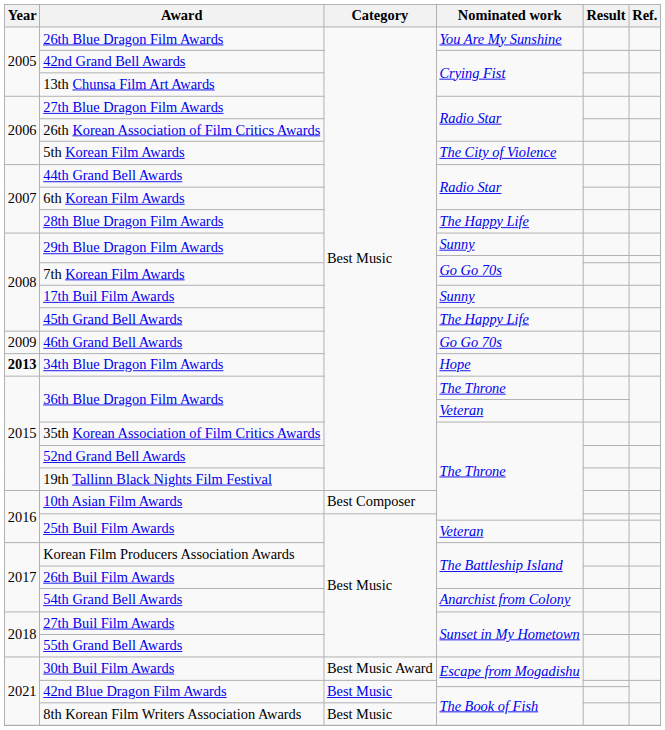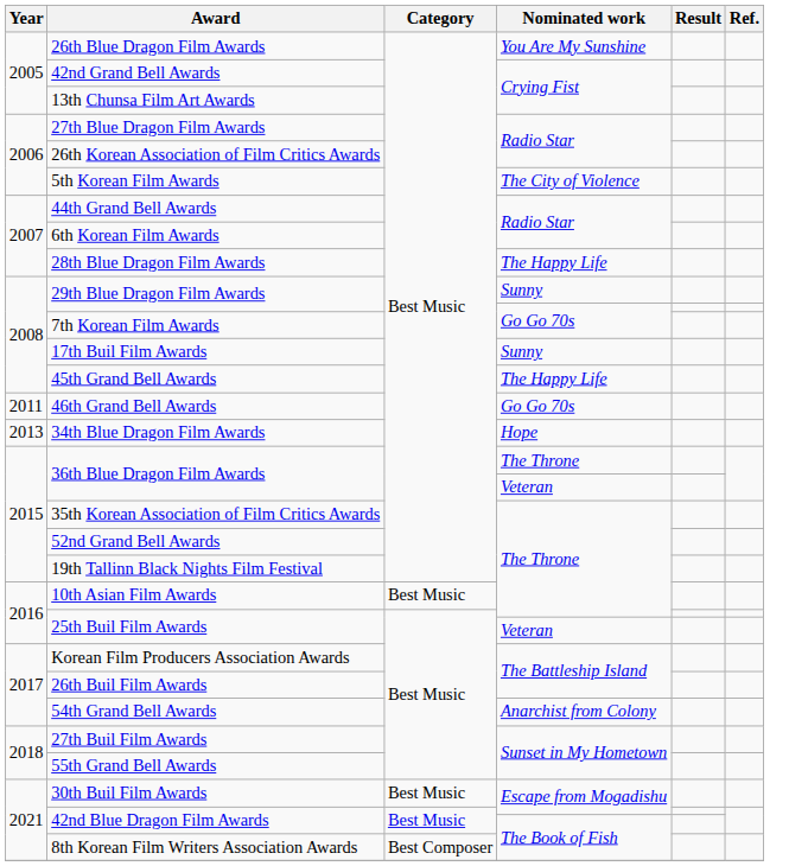 <table class="wikitable">
 <tr>
 <th>Year</th>
 <th>Award</th>
 <th>Category</th>
 <th>Nominated work</th>
 <th>Result</th>
 <th>Ref.</th>
 </tr>
 <tr>
 <td rowspan=3>2005</td>
 <td><a href='#'>26th Blue Dragon Film Awards</a></td>
 <td rowspan=21>Best Music</td>
 <td><em><a href='#'>You Are My Sunshine</a></em></td>
 <td></td>
 <td></td>
 </tr>
 <tr>
 <td><a href='#'>42nd Grand Bell Awards</a></td>
 <td rowspan=2><em><a href='#'>Crying Fist</a></em></td>
 <td></td>
 <td></td>
 </tr>
 <tr>
 <td>13th <a href='#'>Chunsa Film Art Awards</a></td>
 <td></td>
 <td></td>
 </tr>
 <tr>
 <td rowspan=3>2006</td>
 <td><a href='#'>27th Blue Dragon Film Awards</a></td>
 <td rowspan=2><em><a href='#'>Radio Star</a></em></td>
 <td></td>
 <td></td>
 </tr>
 <tr>
 <td>26th <a href='#'>Korean Association of Film Critics Awards</a></td>
 <td></td>
 <td></td>
 </tr>
 <tr>
 <td>5th <a href='#'>Korean Film Awards</a></td>
 <td><em><a href='#'>The City of Violence</a></em></td>
 <td></td>
 <td></td>
 </tr>
 <tr>
 <td rowspan=3>2007</td>
 <td><a href='#'>44th Grand Bell Awards</a></td>
 <td rowspan=2><em><a href='#'>Radio Star</a></em></td>
 <td></td>
 <td></td>
 </tr>
 <tr>
 <td>6th <a href='#'>Korean Film Awards</a></td>
 <td></td>
 <td></td>
 </tr>
 <tr>
 <td><a href='#'>28th Blue Dragon Film Awards</a></td>
 <td><em><a href='#'>The Happy Life</a></em></td>
 <td></td>
 <td></td>
 </tr>
 <tr>
 <td rowspan=5>2008</td>
 <td rowspan=2><a href='#'>29th Blue Dragon Film Awards</a></td>
 <td><em><a href='#'>Sunny</a></em></td>
 <td></td>
 <td></td>
 </tr>
 <tr>
 <td rowspan=2><em><a href='#'>Go Go 70s</a></em></td>
 <td></td>
 <td></td>
 </tr>
 <tr>
 <td>7th <a href='#'>Korean Film Awards</a></td>
 <td></td>
 <td></td>
 </tr>
 <tr>
 <td><a href='#'>17th Buil Film Awards</a></td>
 <td><em><a href='#'>Sunny</a></em></td>
 <td></td>
 <td></td>
 </tr>
 <tr>
 <td><a href='#'>45th Grand Bell Awards</a></td>
 <td><em><a href='#'>The Happy Life</a></em></td>
 <td></td>
 <td></td>
 </tr>
 <tr>
-<td>2009</td>
+<td>2011</td>
 <td><a href='#'>46th Grand Bell Awards</a></td>
 <td><em><a href='#'>Go Go 70s</a></em></td>
 <td></td>
 <td></td>
 </tr>
 <tr>
-<td><strong>2013</strong></td>
+<td>2013</td>
 <td><a href='#'>34th Blue Dragon Film Awards</a></td>
 <td><em><a href='#'>Hope</a></em></td>
 <td></td>
 <td></td>
 </tr>
 <tr>
 <td rowspan=5>2015</td>
 <td rowspan=2><a href='#'>36th Blue Dragon Film Awards</a></td>
 <td><em><a href='#'>The Throne</a></em></td>
 <td></td>
 <td rowspan=2></td>
 </tr>
 <tr>
 <td><em><a href='#'>Veteran</a></em></td>
 <td></td>
 </tr>
 <tr>
 <td>35th <a href='#'>Korean Association of Film Critics Awards</a></td>
 <td rowspan=5><em><a href='#'>The Throne</a></em></td>
 <td></td>
 <td></td>
 </tr>
 <tr>
 <td><a href='#'>52nd Grand Bell Awards</a></td>
 <td></td>
 <td></td>
 </tr>
 <tr>
 <td>19th <a href='#'>Tallinn Black Nights Film Festival</a></td>
 <td></td>
 <td></td>
 </tr>
 <tr>
 <td rowspan=3>2016</td>
 <td><a href='#'>10th Asian Film Awards</a></td>
-<td>Best Composer</td>
+<td>Best Music</td>
 <td></td>
 <td></td>
 </tr>
 <tr>
 <td rowspan=2><a href='#'>25th Buil Film Awards</a></td>
 <td rowspan=7>Best Music</td>
 <td></td>
 <td></td>
 </tr>
 <tr>
 <td><em><a href='#'>Veteran</a></em></td>
 <td></td>
 <td></td>
 </tr>
 <tr>
 <td rowspan=3>2017</td>
 <td>Korean Film Producers Association Awards</td>
 <td rowspan=2><em><a href='#'>The Battleship Island</a></em></td>
 <td></td>
 <td></td>
 </tr>
 <tr>
 <td><a href='#'>26th Buil Film Awards</a></td>
 <td></td>
 <td></td>
 </tr>
 <tr>
 <td><a href='#'>54th Grand Bell Awards</a></td>
 <td><em><a href='#'>Anarchist from Colony</a></em></td>
 <td></td>
 <td></td>
 </tr>
 <tr>
 <td rowspan=2>2018</td>
 <td><a href='#'>27th Buil Film Awards</a></td>
 <td rowspan=2><em><a href='#'>Sunset in My Hometown</a></em></td>
 <td></td>
 <td></td>
 </tr>
 <tr>
 <td><a href='#'>55th Grand Bell Awards</a></td>
 <td></td>
 <td></td>
 </tr>
 <tr>
 <td rowspan=4>2021</td>
 <td><a href='#'>30th Buil Film Awards</a></td>
-<td>Best Music Award</td>
+<td>Best Music</td>
 <td rowspan=2><em><a href='#'>Escape from Mogadishu</a></em></td>
 <td></td>
 <td></td>
 </tr>
 <tr>
 <td rowspan=2><a href='#'>42nd Blue Dragon Film Awards</a></td>
 <td rowspan=2><a href='#'>Best Music</a></td>
 <td></td>
 <td rowspan=2></td>
 </tr>
 <tr>
 <td rowspan=2><em><a href='#'>The Book of Fish</a></em></td>
 <td></td>
 </tr>
 <tr>
 <td>8th Korean Film Writers Association Awards</td>
-<td>Best Music</td>
+<td>Best Composer</td>
 <td></td>
 <td></td>
 </tr>
 <tr>
 </tr>
 </table>
